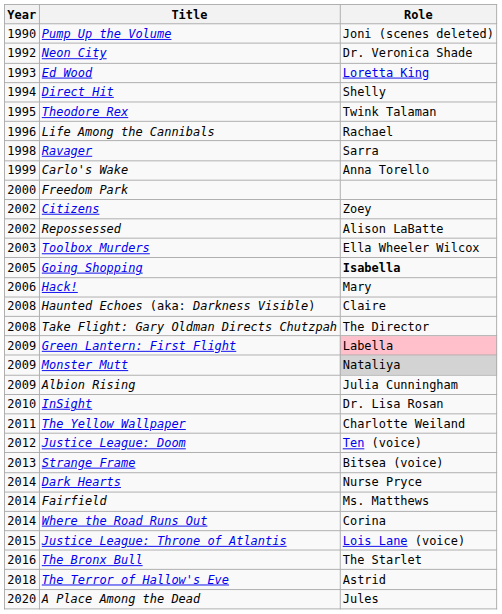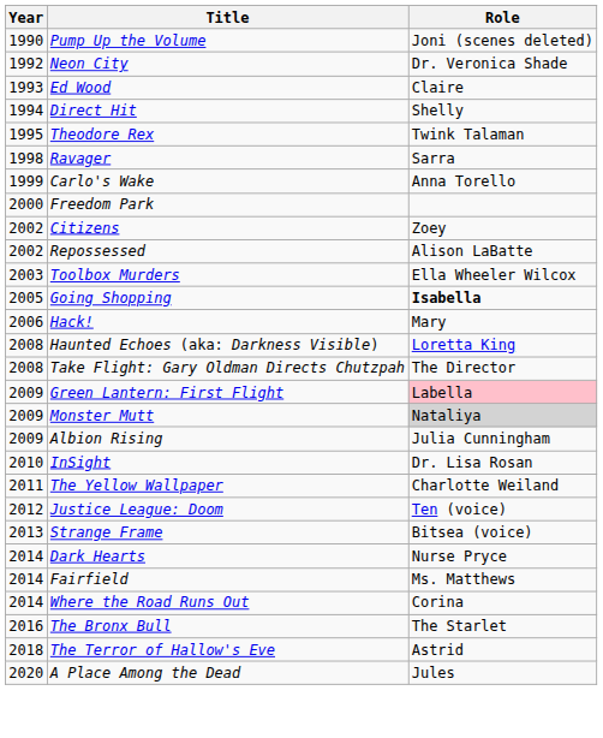 <table class="wikitable sortable">
 <tr>
 <th>Year</th>
 <th>Title</th>
 <th>Role</th>
 </tr>
 <tr>
 <td>1990</td>
 <td><em><a href='#'>Pump Up the Volume</a></em></td>
 <td>Joni (scenes deleted)</td>
 </tr>
 <tr>
 <td>1992</td>
 <td><em><a href='#'>Neon City</a></em></td>
 <td>Dr. Veronica Shade</td>
 </tr>
 <tr>
 <td>1993</td>
 <td><em><a href='#'>Ed Wood</a></em></td>
-<td><a href='#'>Loretta King</a></td>
+<td>Claire</td>
 </tr>
 <tr>
 <td>1994</td>
 <td><em><a href='#'>Direct Hit</a></em></td>
 <td>Shelly</td>
 </tr>
 <tr>
 <td>1995</td>
 <td><em><a href='#'>Theodore Rex</a></em></td>
 <td>Twink Talaman</td>
-</tr>
-<tr>
-<td>1996</td>
-<td><em>Life Among the Cannibals</em></td>
-<td>Rachael</td>
 </tr>
 <tr>
 <td>1998</td>
 <td><em><a href='#'>Ravager</a></em></td>
 <td>Sarra</td>
 </tr>
 <tr>
 <td>1999</td>
 <td><em>Carlo's Wake</em></td>
 <td>Anna Torello</td>
 </tr>
 <tr>
 <td>2000</td>
 <td><em>Freedom Park</em></td>
 <td></td>
 </tr>
 <tr>
 <td>2002</td>
 <td><em><a href='#'>Citizens</a></em></td>
 <td>Zoey</td>
 </tr>
 <tr>
 <td>2002</td>
 <td><em>Repossessed</em></td>
 <td>Alison LaBatte</td>
 </tr>
 <tr>
 <td>2003</td>
 <td><em><a href='#'>Toolbox Murders</a></em></td>
 <td>Ella Wheeler Wilcox</td>
 </tr>
 <tr>
 <td>2005</td>
 <td><em><a href='#'>Going Shopping</a></em></td>
 <td><strong>Isabella</strong></td>
 </tr>
 <tr>
 <td>2006</td>
 <td><em><a href='#'>Hack!</a></em></td>
 <td>Mary</td>
 </tr>
 <tr>
 <td>2008</td>
 <td><em>Haunted Echoes</em> (aka: <em>Darkness Visible</em>)</td>
-<td>Claire</td>
+<td><a href='#'>Loretta King</a></td>
 </tr>
 <tr>
 <td>2008</td>
 <td><em>Take Flight: Gary Oldman Directs Chutzpah</em></td>
 <td>The Director</td>
 </tr>
 <tr>
 <td>2009</td>
 <td><em><a href='#'>Green Lantern: First Flight</a></em></td>
 <td style="background: pink;">Labella</td>
 </tr>
 <tr>
 <td>2009</td>
 <td><em><a href='#'>Monster Mutt</a></em></td>
 <td style="background: lightgrey;">Nataliya</td>
 </tr>
 <tr>
 <td>2009</td>
 <td><em>Albion Rising</em></td>
 <td>Julia Cunningham</td>
 </tr>
 <tr>
 <td>2010</td>
 <td><em><a href='#'>InSight</a></em></td>
 <td>Dr. Lisa Rosan</td>
 </tr>
 <tr>
 <td>2011</td>
 <td data-sort-value="Yellow Wallpaper, The"><em><a href='#'>The Yellow Wallpaper</a></em></td>
 <td>Charlotte Weiland</td>
 </tr>
 <tr>
 <td>2012</td>
 <td><em><a href='#'>Justice League: Doom</a></em></td>
 <td><a href='#'>Ten</a> (voice)</td>
 </tr>
 <tr>
 <td>2013</td>
 <td><em><a href='#'>Strange Frame</a></em></td>
 <td>Bitsea (voice)</td>
 </tr>
 <tr>
 <td>2014</td>
 <td><em><a href='#'>Dark Hearts</a></em></td>
 <td>Nurse Pryce</td>
 </tr>
 <tr>
 <td>2014</td>
 <td><em>Fairfield</em></td>
 <td>Ms. Matthews</td>
 </tr>
 <tr>
 <td>2014</td>
 <td><em><a href='#'>Where the Road Runs Out</a></em></td>
 <td>Corina</td>
 </tr>
 <tr>
-<td>2015</td>
-<td><em><a href='#'>Justice League: Throne of Atlantis</a></em></td>
-<td><a href='#'>Lois Lane</a> (voice)</td>
-</tr>
-<tr>
 <td>2016</td>
 <td data-sort-value="Bronx Bull, The"><em><a href='#'>The Bronx Bull</a></em></td>
 <td>The Starlet</td>
 </tr>
 <tr>
 <td>2018</td>
 <td data-sort-value="Terror of Hallow's Eve, The"><em><a href='#'>The Terror of Hallow's Eve</a></em></td>
 <td>Astrid</td>
 </tr>
 <tr>
 <td>2020</td>
 <td data-sort-value="Place Among the Dead, A"><em>A Place Among the Dead</em></td>
 <td>Jules</td>
 </tr>
 </table>
